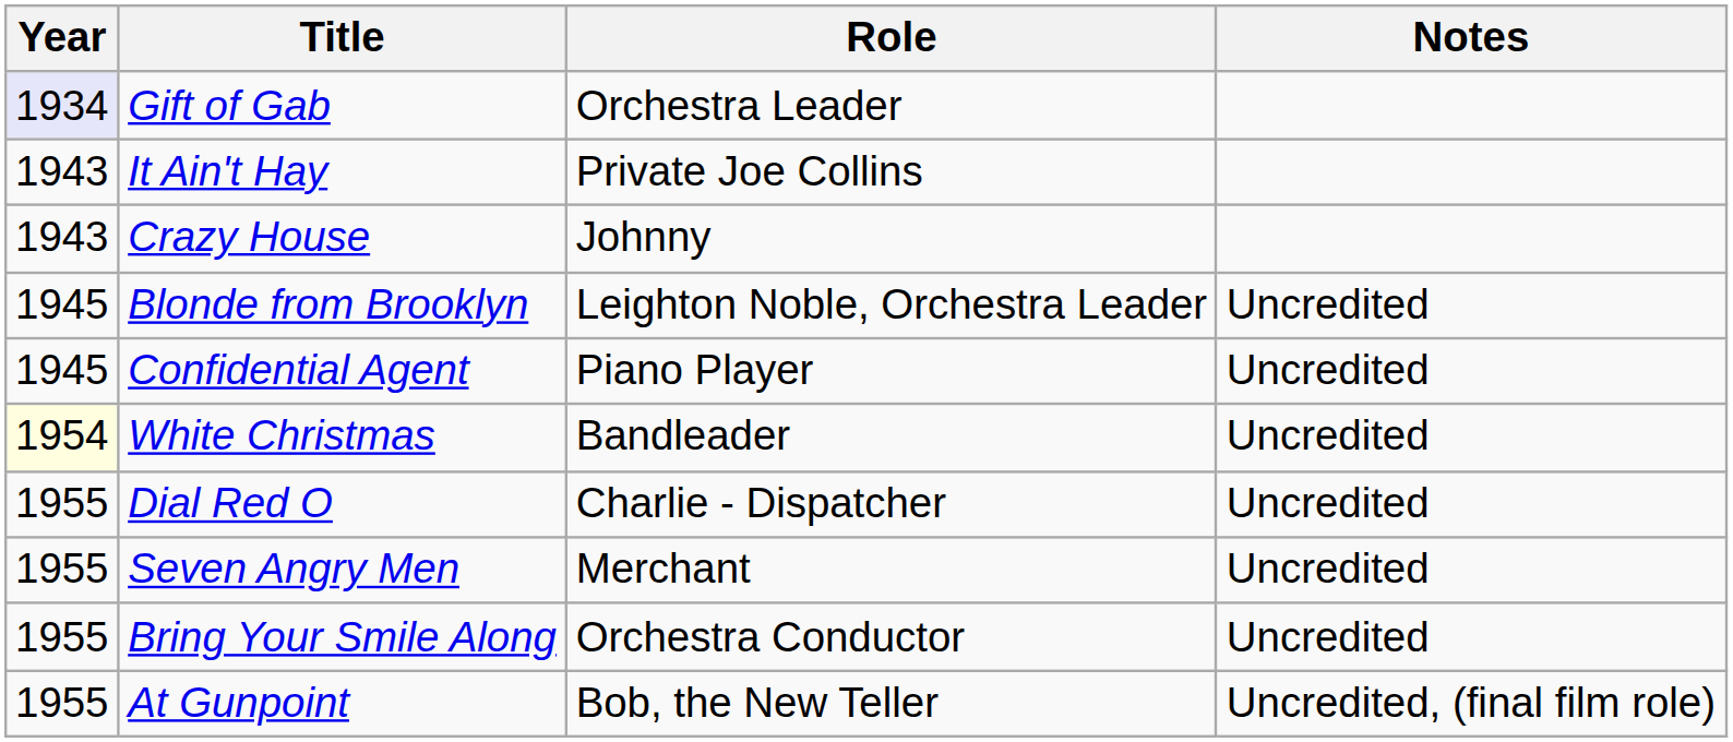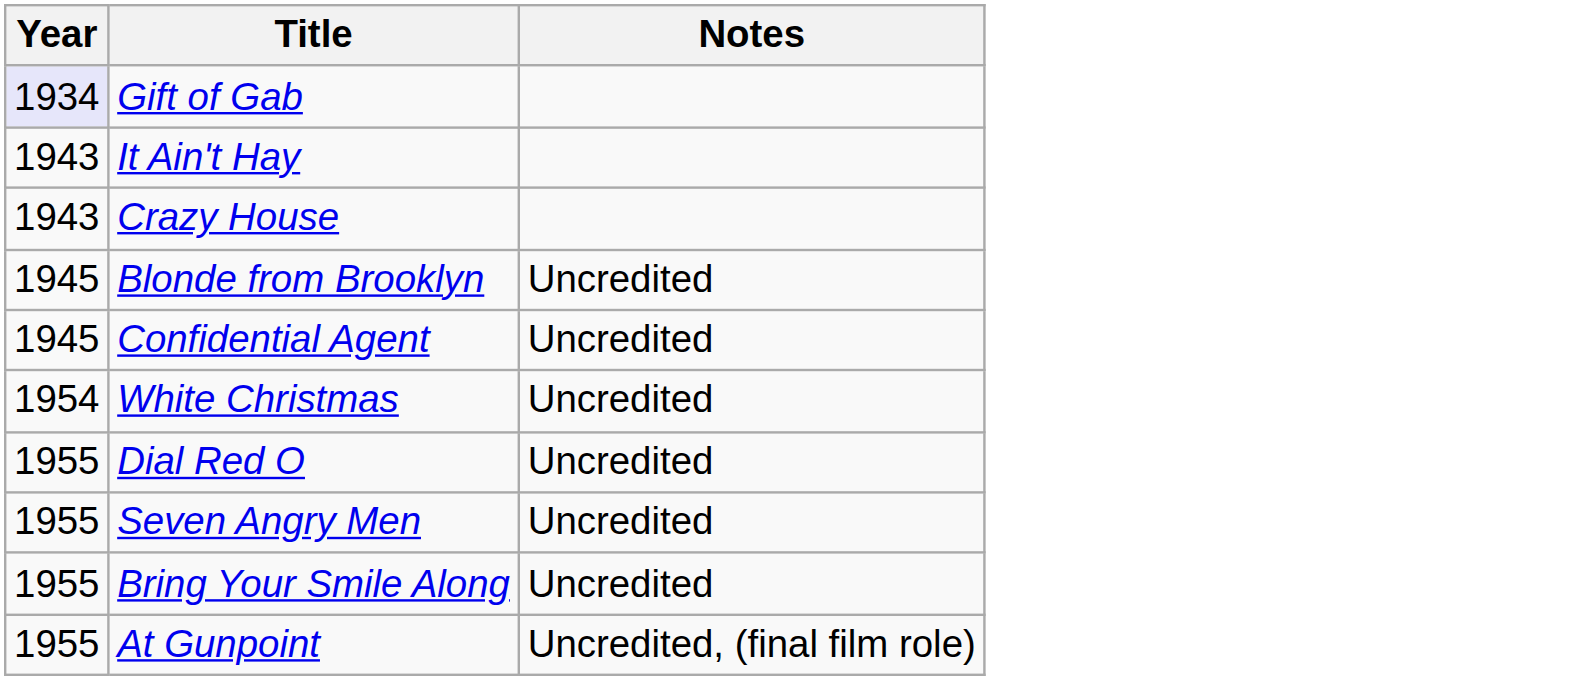 <table class="wikitable">
 <tr>
 <th>Year</th>
 <th>Title</th>
-<th>Role</th>
 <th>Notes</th>
 </tr>
 <tr>
 <td style="background: lavender;">1934</td>
 <td><em><a href='#'>Gift of Gab</a></em></td>
-<td>Orchestra Leader</td>
 <td></td>
 </tr>
 <tr>
 <td>1943</td>
 <td><em><a href='#'>It Ain't Hay</a></em></td>
-<td>Private Joe Collins</td>
 <td></td>
 </tr>
 <tr>
 <td>1943</td>
 <td><em><a href='#'>Crazy House</a></em></td>
-<td>Johnny</td>
 <td></td>
 </tr>
 <tr>
 <td>1945</td>
 <td><em><a href='#'>Blonde from Brooklyn</a></em></td>
-<td>Leighton Noble, Orchestra Leader</td>
 <td>Uncredited</td>
 </tr>
 <tr>
 <td>1945</td>
 <td><em><a href='#'>Confidential Agent</a></em></td>
-<td>Piano Player</td>
 <td>Uncredited</td>
 </tr>
 <tr>
-<td style="background: lightyellow;">1954</td>
+<td>1954</td>
 <td><em><a href='#'>White Christmas</a></em></td>
-<td>Bandleader</td>
 <td>Uncredited</td>
 </tr>
 <tr>
 <td>1955</td>
 <td><em><a href='#'>Dial Red O</a></em></td>
-<td>Charlie - Dispatcher</td>
 <td>Uncredited</td>
 </tr>
 <tr>
 <td>1955</td>
 <td><em><a href='#'>Seven Angry Men</a></em></td>
-<td>Merchant</td>
 <td>Uncredited</td>
 </tr>
 <tr>
 <td>1955</td>
 <td><em><a href='#'>Bring Your Smile Along</a></em></td>
-<td>Orchestra Conductor</td>
 <td>Uncredited</td>
 </tr>
 <tr>
 <td>1955</td>
 <td><em><a href='#'>At Gunpoint</a></em></td>
-<td>Bob, the New Teller</td>
 <td>Uncredited, (final film role)</td>
 </tr>
 </table>
